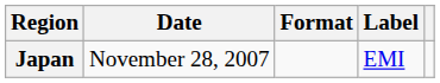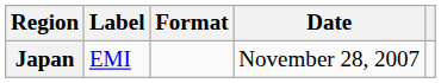 <table class="wikitable plainrowheaders">
 <tr>
 <th scope="col">Region</th>
+<th scope="col">Label</th>
+<th scope="col">Format</th>
 <th scope="col">Date</th>
-<th scope="col">Format</th>
-<th scope="col">Label</th>
 <th scope="col"></th>
 </tr>
 <tr>
 <th scope="row">Japan</th>
+<td><a href='#'>EMI</a></td>
+<td></td>
 <td>November 28, 2007</td>
-<td></td>
-<td><a href='#'>EMI</a></td>
 <td align="center"></td>
 </tr>
 </table>
